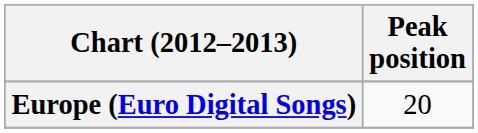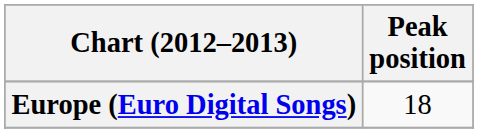 <table class="wikitable sortable plainrowheaders" style="text-align:center">
 <tr>
 <th>Chart (2012–2013)</th>
 <th>Peak<br>position</th>
 </tr>
 <tr>
 </tr>
 <tr>
 </tr>
 <tr>
 </tr>
 <tr>
 </tr>
 <tr>
 </tr>
 <tr>
 <th scope="row">Europe (<a href='#'>Euro Digital Songs</a>)</th>
-<td style="text-align:center;">20</td>
+<td style="text-align:center;">18</td>
 </tr>
 <tr>
 </tr>
 <tr>
 </tr>
 <tr>
 </tr>
 <tr>
 </tr>
 <tr>
 </tr>
 <tr>
 </tr>
 <tr>
 </tr>
 <tr>
 </tr>
 <tr>
 </tr>
 <tr>
 </tr>
 <tr>
 </tr>
 <tr>
 </tr>
 <tr>
 </tr>
 <tr>
 </tr>
 <tr>
 </tr>
 <tr>
 </tr>
 <tr>
 </tr>
 <tr>
 </tr>
 <tr>
 </tr>
 <tr>
 </tr>
 </table>
